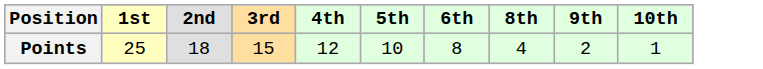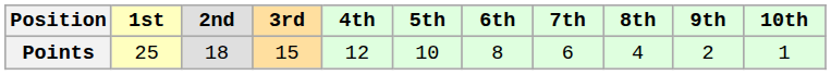 <table class="wikitable" style="font-size:85%; text-align:center">
 <tr>
 <th>Position</th>
 <td style="background:#ffffbf;"> <strong>1st</strong> </td>
 <td style="background:#dfdfdf;"> <strong>2nd</strong> </td>
 <td style="background:#ffdf9f;"> <strong>3rd</strong> </td>
 <td style="background:#dfffdf;"> <strong>4th</strong> </td>
 <td style="background:#dfffdf;"> <strong>5th</strong> </td>
 <td style="background:#dfffdf;"> <strong>6th</strong> </td>
+<td style="background:#dfffdf;"> <strong>7th</strong> </td>
 <td style="background:#dfffdf;"> <strong>8th</strong> </td>
 <td style="background:#dfffdf;"> <strong>9th</strong> </td>
 <td style="background:#dfffdf;"> <strong>10th</strong> </td>
 </tr>
 <tr>
 <th>Points</th>
 <td style="background:#ffffbf;">25</td>
 <td style="background:#dfdfdf;">18</td>
 <td style="background:#ffdf9f;">15</td>
 <td style="background:#dfffdf;">12</td>
 <td style="background:#dfffdf;">10</td>
 <td style="background:#dfffdf;">8</td>
+<td style="background:#dfffdf;">6</td>
 <td style="background:#dfffdf;">4</td>
 <td style="background:#dfffdf;">2</td>
 <td style="background:#dfffdf;">1</td>
 </tr>
 </table>
